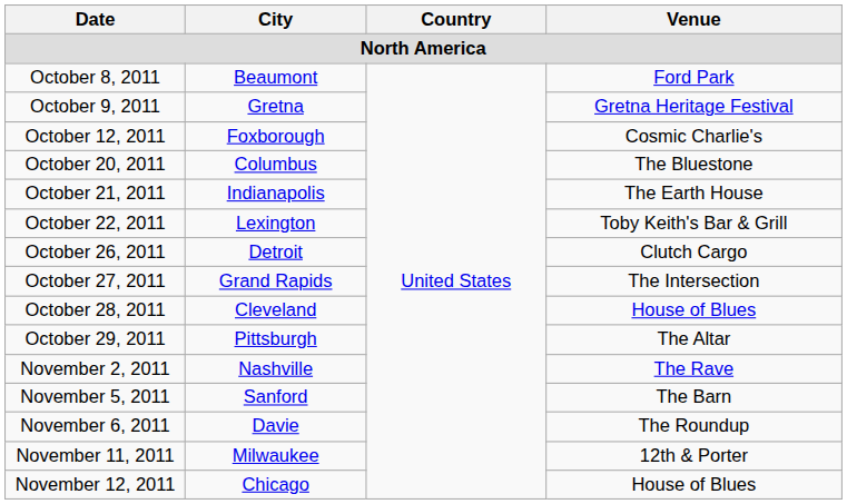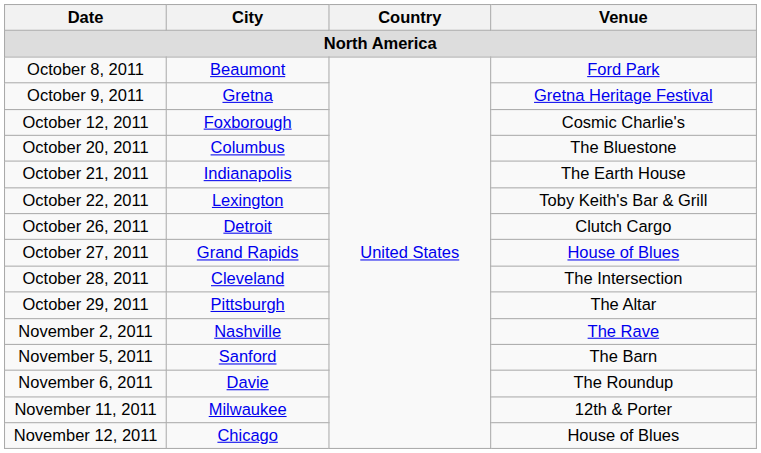 <table class="wikitable" style="text-align:center;">
 <tr>
 <th width="150">Date</th>
 <th width="150">City</th>
 <th width="150">Country</th>
 <th width="250">Venue</th>
 </tr>
 <tr bgcolor="#DDDDDD">
 <td colspan="4"><strong>North America</strong></td>
 </tr>
 <tr>
 <td>October 8, 2011</td>
 <td><a href='#'>Beaumont</a></td>
 <td rowspan="15"><a href='#'>United States</a></td>
 <td><a href='#'>Ford Park</a></td>
 </tr>
 <tr>
 <td>October 9, 2011</td>
 <td><a href='#'>Gretna</a></td>
 <td><a href='#'>Gretna Heritage Festival</a></td>
 </tr>
 <tr>
 <td>October 12, 2011</td>
 <td><a href='#'>Foxborough</a></td>
 <td>Cosmic Charlie's</td>
 </tr>
 <tr>
 <td>October 20, 2011</td>
 <td><a href='#'>Columbus</a></td>
 <td>The Bluestone</td>
 </tr>
 <tr>
 <td>October 21, 2011</td>
 <td><a href='#'>Indianapolis</a></td>
 <td>The Earth House</td>
 </tr>
 <tr>
 <td>October 22, 2011</td>
 <td><a href='#'>Lexington</a></td>
 <td>Toby Keith's Bar & Grill</td>
 </tr>
 <tr>
 <td>October 26, 2011</td>
 <td><a href='#'>Detroit</a></td>
 <td>Clutch Cargo</td>
 </tr>
 <tr>
 <td>October 27, 2011</td>
 <td><a href='#'>Grand Rapids</a></td>
-<td>The Intersection</td>
+<td><a href='#'>House of Blues</a></td>
 </tr>
 <tr>
 <td>October 28, 2011</td>
 <td><a href='#'>Cleveland</a></td>
-<td><a href='#'>House of Blues</a></td>
+<td>The Intersection</td>
 </tr>
 <tr>
 <td>October 29, 2011</td>
 <td><a href='#'>Pittsburgh</a></td>
 <td>The Altar</td>
 </tr>
 <tr>
 <td>November 2, 2011</td>
 <td><a href='#'>Nashville</a></td>
 <td><a href='#'>The Rave</a></td>
 </tr>
 <tr>
 <td>November 5, 2011</td>
 <td><a href='#'>Sanford</a></td>
 <td>The Barn</td>
 </tr>
 <tr>
 <td>November 6, 2011</td>
 <td><a href='#'>Davie</a></td>
 <td>The Roundup</td>
 </tr>
 <tr>
 <td>November 11, 2011</td>
 <td><a href='#'>Milwaukee</a></td>
 <td>12th & Porter</td>
 </tr>
 <tr>
 <td>November 12, 2011</td>
 <td><a href='#'>Chicago</a></td>
 <td>House of Blues</td>
 </tr>
 </table>
